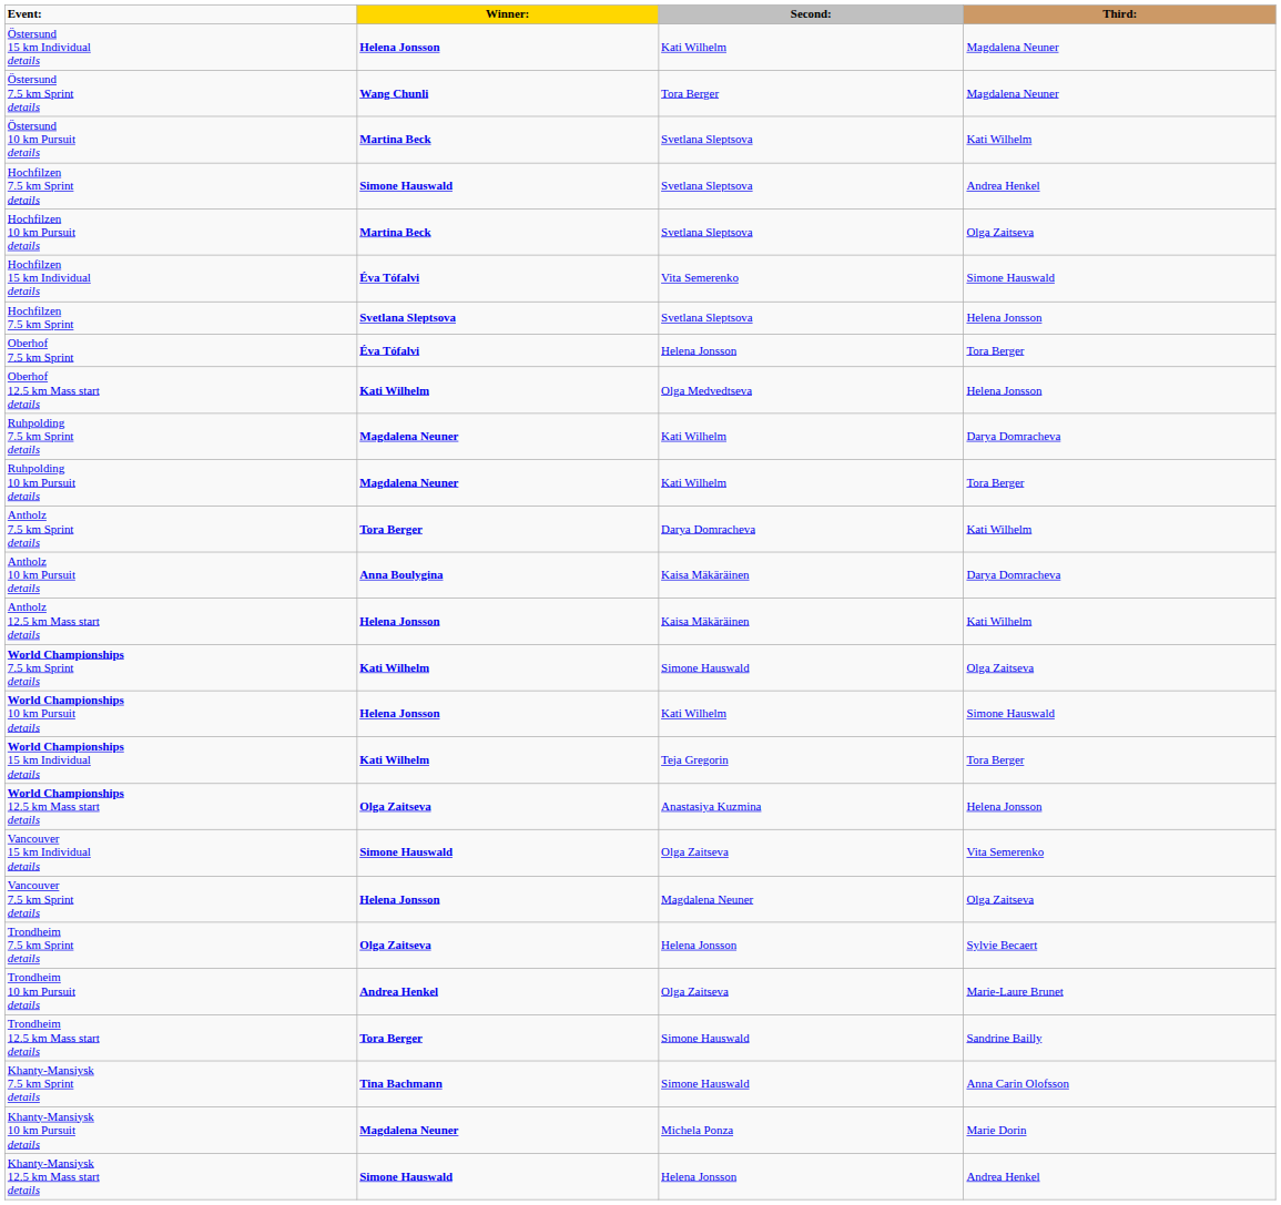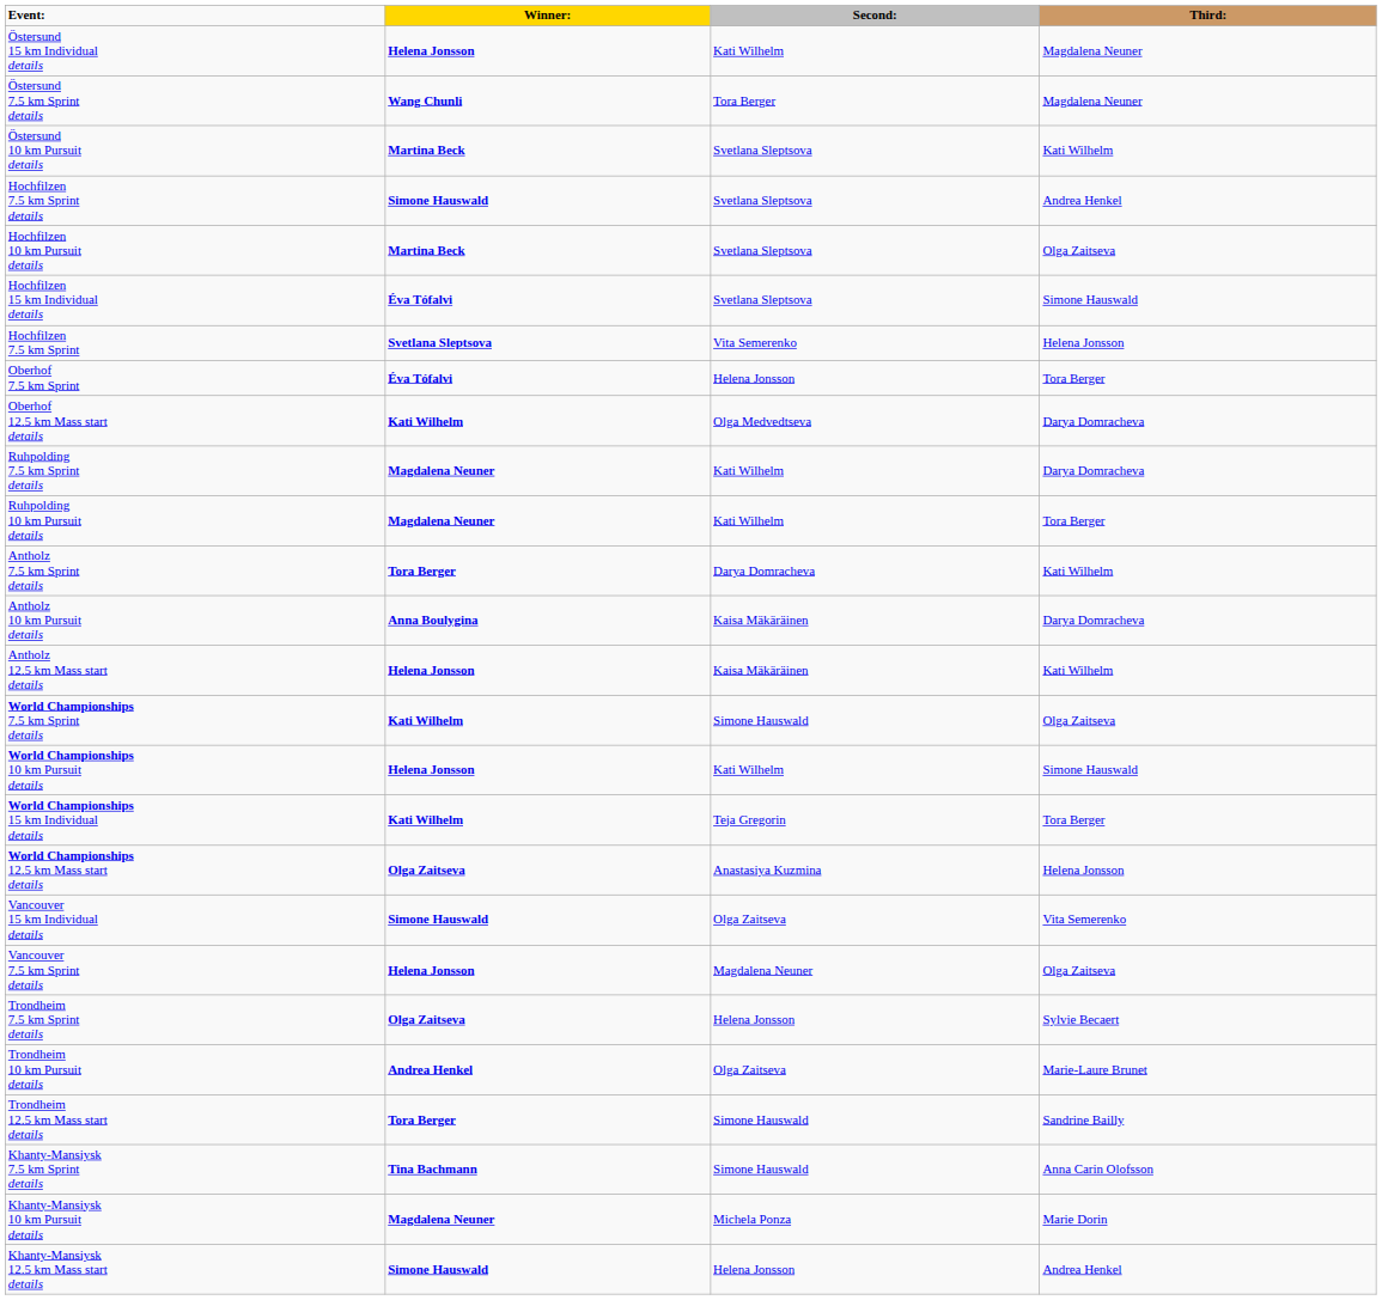 <table class="wikitable" width=85%>
 <tr>
 <td><strong>Event:</strong></td>
 <td style="text-align:center;background-color:gold;"><strong>Winner:</strong></td>
 <td style="text-align:center;background-color:silver;"><strong>Second:</strong></td>
 <td style="text-align:center;background-color:#CC9966;"><strong>Third:</strong></td>
 </tr>
 <tr>
 <td><a href='#'>Östersund <br>15 km Individual</a><br><a href='#'><em>details</em></a></td>
 <td><strong><a href='#'>Helena Jonsson</a></strong><br><small></small></td>
 <td><a href='#'>Kati Wilhelm</a><br><small></small></td>
 <td><a href='#'>Magdalena Neuner</a><br><small></small></td>
 </tr>
 <tr>
 <td><a href='#'>Östersund<br>7.5 km Sprint</a><br><a href='#'><em>details</em></a></td>
 <td><strong><a href='#'>Wang Chunli</a></strong><br><small></small></td>
 <td><a href='#'>Tora Berger</a> <br><small></small></td>
 <td><a href='#'>Magdalena Neuner</a><br><small></small></td>
 </tr>
 <tr>
 <td><a href='#'>Östersund<br>10 km Pursuit</a><br><a href='#'><em>details</em></a></td>
 <td><strong><a href='#'>Martina Beck</a></strong><br><small></small></td>
 <td><a href='#'>Svetlana Sleptsova</a><br><small></small></td>
 <td><a href='#'>Kati Wilhelm</a><br><small></small></td>
 </tr>
 <tr>
 <td><a href='#'>Hochfilzen<br>7.5 km Sprint</a><br><a href='#'><em>details</em></a></td>
 <td><strong><a href='#'>Simone Hauswald</a></strong><br><small></small></td>
 <td><a href='#'>Svetlana Sleptsova</a><br><small></small></td>
 <td><a href='#'>Andrea Henkel</a><br><small></small></td>
 </tr>
 <tr>
 <td><a href='#'>Hochfilzen <br> 10 km Pursuit</a><br><a href='#'><em>details</em></a></td>
 <td><strong><a href='#'>Martina Beck</a></strong><br><small></small></td>
 <td><a href='#'>Svetlana Sleptsova</a><br><small></small></td>
 <td><a href='#'>Olga Zaitseva</a><br><small></small></td>
 </tr>
 <tr>
 <td><a href='#'>Hochfilzen<br>15 km Individual</a><br><a href='#'><em>details</em></a></td>
 <td><strong><a href='#'>Éva Tófalvi</a></strong><br><small></small></td>
-<td><a href='#'>Vita Semerenko</a><br><small></small></td>
+<td><a href='#'>Svetlana Sleptsova</a><br><small></small></td>
 <td><a href='#'>Simone Hauswald</a><br><small></small></td>
 </tr>
 <tr>
 <td><a href='#'>Hochfilzen<br>7.5 km Sprint</a><br></td>
 <td><strong><a href='#'>Svetlana Sleptsova</a></strong><br><small></small></td>
-<td><a href='#'>Svetlana Sleptsova</a><br><small></small></td>
+<td><a href='#'>Vita Semerenko</a><br><small></small></td>
 <td><a href='#'>Helena Jonsson</a><br><small></small></td>
 </tr>
 <tr>
 <td><a href='#'>Oberhof<br>7.5 km Sprint</a><br></td>
 <td><strong><a href='#'>Éva Tófalvi</a></strong><br><small></small></td>
 <td><a href='#'>Helena Jonsson</a><br><small></small></td>
 <td><a href='#'>Tora Berger</a><br><small></small></td>
 </tr>
 <tr>
 <td><a href='#'>Oberhof<br>12.5 km Mass start</a><br><a href='#'><em>details</em></a></td>
 <td><strong><a href='#'>Kati Wilhelm</a></strong><br><small></small></td>
 <td><a href='#'>Olga Medvedtseva</a><br><small></small></td>
-<td><a href='#'>Helena Jonsson</a><br><small></small></td>
+<td><a href='#'>Darya Domracheva</a><br><small></small></td>
 </tr>
 <tr>
 <td><a href='#'>Ruhpolding<br>7.5 km Sprint</a><br><a href='#'><em>details</em></a></td>
 <td><strong><a href='#'>Magdalena Neuner</a></strong><br><small></small></td>
 <td><a href='#'>Kati Wilhelm</a><br><small></small></td>
 <td><a href='#'>Darya Domracheva</a><br><small></small></td>
 </tr>
 <tr>
 <td><a href='#'>Ruhpolding<br>10 km Pursuit</a><br><a href='#'><em>details</em></a></td>
 <td><strong><a href='#'>Magdalena Neuner</a></strong><br><small></small></td>
 <td><a href='#'>Kati Wilhelm</a><br><small></small></td>
 <td><a href='#'>Tora Berger</a><br><small></small></td>
 </tr>
 <tr>
 <td><a href='#'>Antholz<br>7.5 km Sprint</a><br><a href='#'><em>details</em></a></td>
 <td><strong><a href='#'>Tora Berger</a></strong><br><small></small></td>
 <td><a href='#'>Darya Domracheva</a><br><small></small></td>
 <td><a href='#'>Kati Wilhelm</a><br><small></small></td>
 </tr>
 <tr>
 <td><a href='#'>Antholz<br>10 km Pursuit</a><br><a href='#'><em>details</em></a></td>
 <td><strong><a href='#'>Anna Boulygina</a></strong><br><small></small></td>
 <td><a href='#'>Kaisa Mäkäräinen</a><br><small></small></td>
 <td><a href='#'>Darya Domracheva</a><br><small></small></td>
 </tr>
 <tr>
 <td><a href='#'>Antholz<br>12.5 km Mass start</a><br><a href='#'><em>details</em></a></td>
 <td><strong><a href='#'>Helena Jonsson</a></strong><br><small></small></td>
 <td><a href='#'>Kaisa Mäkäräinen</a><br><small></small></td>
 <td><a href='#'>Kati Wilhelm</a><br><small></small></td>
 </tr>
 <tr>
 <td><a href='#'><strong>World Championships</strong><br>7.5 km Sprint</a><br><a href='#'><em>details</em></a></td>
 <td><strong><a href='#'>Kati Wilhelm</a></strong><br><small></small></td>
 <td><a href='#'>Simone Hauswald</a><br><small></small></td>
 <td><a href='#'>Olga Zaitseva</a><br><small></small></td>
 </tr>
 <tr>
 <td><a href='#'><strong>World Championships</strong><br>10 km Pursuit</a><br><a href='#'><em>details</em></a></td>
 <td><strong><a href='#'>Helena Jonsson</a></strong><br><small></small></td>
 <td><a href='#'>Kati Wilhelm</a><br><small></small></td>
 <td><a href='#'>Simone Hauswald</a><br><small></small></td>
 </tr>
 <tr>
 <td><a href='#'><strong>World Championships</strong><br>15 km Individual</a><br><a href='#'><em>details</em></a></td>
 <td><strong><a href='#'>Kati Wilhelm</a></strong><br><small></small></td>
 <td><a href='#'>Teja Gregorin</a><br><small></small></td>
 <td><a href='#'>Tora Berger</a><br><small></small></td>
 </tr>
 <tr>
 <td><a href='#'><strong>World Championships</strong><br>12.5 km Mass start</a><br><a href='#'><em>details</em></a></td>
 <td><strong><a href='#'>Olga Zaitseva</a></strong><br><small></small></td>
 <td><a href='#'>Anastasiya Kuzmina</a><br><small></small></td>
 <td><a href='#'>Helena Jonsson</a><br><small></small></td>
 </tr>
 <tr>
 <td><a href='#'>Vancouver<br>15 km Individual</a><br><a href='#'><em>details</em></a></td>
 <td><strong><a href='#'>Simone Hauswald</a></strong><br><small></small></td>
 <td><a href='#'>Olga Zaitseva</a><br><small></small></td>
 <td><a href='#'>Vita Semerenko</a><br><small></small></td>
 </tr>
 <tr>
 <td><a href='#'>Vancouver<br>7.5 km Sprint</a><br><a href='#'><em>details</em></a></td>
 <td><strong><a href='#'>Helena Jonsson</a></strong><br><small></small></td>
 <td><a href='#'>Magdalena Neuner</a><br><small></small></td>
 <td><a href='#'>Olga Zaitseva</a><br><small></small></td>
 </tr>
 <tr>
 <td><a href='#'>Trondheim<br>7.5 km Sprint</a><br><a href='#'><em>details</em></a></td>
 <td><strong><a href='#'>Olga Zaitseva</a></strong><br><small></small></td>
 <td><a href='#'>Helena Jonsson</a><br><small></small></td>
 <td><a href='#'>Sylvie Becaert</a><br><small></small></td>
 </tr>
 <tr>
 <td><a href='#'>Trondheim<br>10 km Pursuit</a><br><a href='#'><em>details</em></a></td>
 <td><strong><a href='#'>Andrea Henkel</a></strong><br><small></small></td>
 <td><a href='#'>Olga Zaitseva</a><br><small></small></td>
 <td><a href='#'>Marie-Laure Brunet</a><br><small></small></td>
 </tr>
 <tr>
 <td><a href='#'>Trondheim<br>12.5 km Mass start</a><br><a href='#'><em>details</em></a></td>
 <td><strong><a href='#'>Tora Berger</a></strong><br><small></small></td>
 <td><a href='#'>Simone Hauswald</a><br><small></small></td>
 <td><a href='#'>Sandrine Bailly</a><br><small></small></td>
 </tr>
 <tr>
 <td><a href='#'>Khanty-Mansiysk<br>7.5 km Sprint</a><br><a href='#'><em>details</em></a></td>
 <td><strong><a href='#'>Tina Bachmann</a></strong><br><small></small></td>
 <td><a href='#'>Simone Hauswald</a><br><small></small></td>
 <td><a href='#'>Anna Carin Olofsson</a><br><small></small></td>
 </tr>
 <tr>
 <td><a href='#'>Khanty-Mansiysk<br>10 km Pursuit</a><br><a href='#'><em>details</em></a></td>
 <td><strong><a href='#'>Magdalena Neuner</a></strong><br><small></small></td>
 <td><a href='#'>Michela Ponza</a><br><small></small></td>
 <td><a href='#'>Marie Dorin</a><br><small></small></td>
 </tr>
 <tr>
 <td><a href='#'>Khanty-Mansiysk<br>12.5 km Mass start</a><br><a href='#'><em>details</em></a></td>
 <td><strong><a href='#'>Simone Hauswald</a></strong><br><small></small></td>
 <td><a href='#'>Helena Jonsson</a><br><small></small></td>
 <td><a href='#'>Andrea Henkel</a><br><small></small></td>
 </tr>
 </table>
